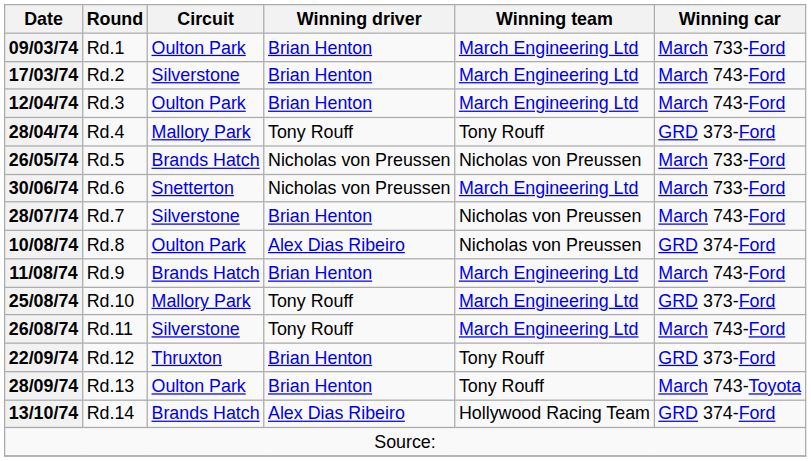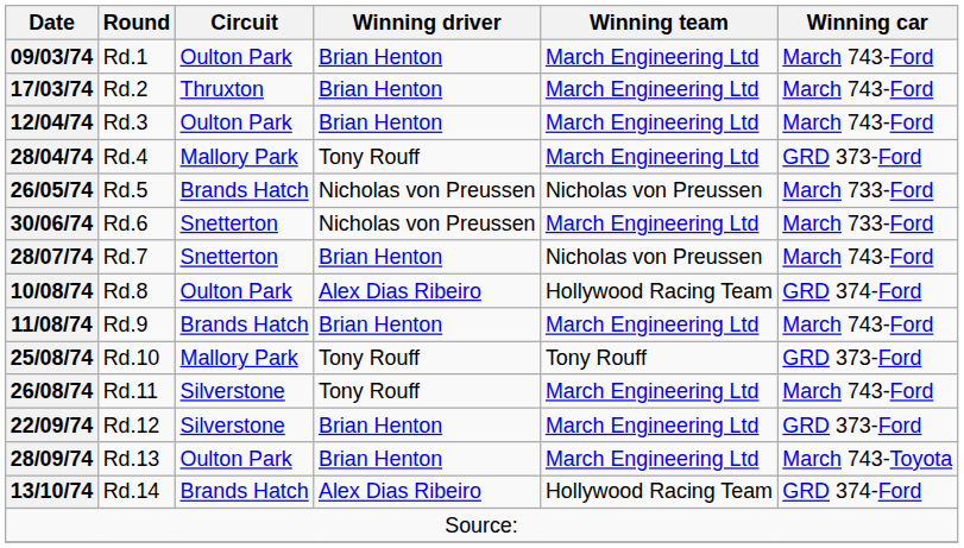 <table class="wikitable" style="font-size: 90%;">
 <tr>
 <th>Date</th>
 <th>Round</th>
 <th>Circuit</th>
 <th>Winning driver</th>
 <th>Winning team</th>
 <th>Winning car</th>
 </tr>
 <tr>
 <th>09/03/74</th>
 <td>Rd.1</td>
 <td> <a href='#'>Oulton Park</a></td>
 <td> <a href='#'>Brian Henton</a></td>
 <td><a href='#'>March Engineering Ltd</a></td>
-<td><a href='#'>March</a> 733-<a href='#'>Ford</a></td>
+<td><a href='#'>March</a> 743-<a href='#'>Ford</a></td>
 </tr>
 <tr>
 <th>17/03/74</th>
 <td>Rd.2</td>
-<td> <a href='#'>Silverstone</a></td>
+<td> <a href='#'>Thruxton</a></td>
 <td> <a href='#'>Brian Henton</a></td>
 <td><a href='#'>March Engineering Ltd</a></td>
 <td><a href='#'>March</a> 743-<a href='#'>Ford</a></td>
 </tr>
 <tr>
 <th>12/04/74</th>
 <td>Rd.3</td>
 <td> <a href='#'>Oulton Park</a></td>
 <td> <a href='#'>Brian Henton</a></td>
 <td><a href='#'>March Engineering Ltd</a></td>
 <td><a href='#'>March</a> 743-<a href='#'>Ford</a></td>
 </tr>
 <tr>
 <th>28/04/74</th>
 <td>Rd.4</td>
 <td> <a href='#'>Mallory Park</a></td>
 <td> Tony Rouff</td>
-<td>Tony Rouff</td>
+<td><a href='#'>March Engineering Ltd</a></td>
 <td><a href='#'>GRD</a> 373-<a href='#'>Ford</a></td>
 </tr>
 <tr>
 <th>26/05/74</th>
 <td>Rd.5</td>
 <td> <a href='#'>Brands Hatch</a></td>
 <td> Nicholas von Preussen</td>
 <td>Nicholas von Preussen</td>
 <td><a href='#'>March</a> 733-<a href='#'>Ford</a></td>
 </tr>
 <tr>
 <th>30/06/74</th>
 <td>Rd.6</td>
 <td> <a href='#'>Snetterton</a></td>
 <td> Nicholas von Preussen</td>
 <td><a href='#'>March Engineering Ltd</a></td>
 <td><a href='#'>March</a> 733-<a href='#'>Ford</a></td>
 </tr>
 <tr>
 <th>28/07/74</th>
 <td>Rd.7</td>
-<td> <a href='#'>Silverstone</a></td>
+<td> <a href='#'>Snetterton</a></td>
 <td> <a href='#'>Brian Henton</a></td>
 <td>Nicholas von Preussen</td>
 <td><a href='#'>March</a> 743-<a href='#'>Ford</a></td>
 </tr>
 <tr>
 <th>10/08/74</th>
 <td>Rd.8</td>
 <td> <a href='#'>Oulton Park</a></td>
 <td> <a href='#'>Alex Dias Ribeiro</a></td>
-<td>Nicholas von Preussen</td>
+<td>Hollywood Racing Team</td>
 <td><a href='#'>GRD</a> 374-<a href='#'>Ford</a></td>
 </tr>
 <tr>
 <th>11/08/74</th>
 <td>Rd.9</td>
 <td> <a href='#'>Brands Hatch</a></td>
 <td> <a href='#'>Brian Henton</a></td>
 <td><a href='#'>March Engineering Ltd</a></td>
 <td><a href='#'>March</a> 743-<a href='#'>Ford</a></td>
 </tr>
 <tr>
 <th>25/08/74</th>
 <td>Rd.10</td>
 <td> <a href='#'>Mallory Park</a></td>
 <td> Tony Rouff</td>
-<td><a href='#'>March Engineering Ltd</a></td>
+<td>Tony Rouff</td>
 <td><a href='#'>GRD</a> 373-<a href='#'>Ford</a></td>
 </tr>
 <tr>
 <th>26/08/74</th>
 <td>Rd.11</td>
 <td> <a href='#'>Silverstone</a></td>
 <td> Tony Rouff</td>
 <td><a href='#'>March Engineering Ltd</a></td>
 <td><a href='#'>March</a> 743-<a href='#'>Ford</a></td>
 </tr>
 <tr>
 <th>22/09/74</th>
 <td>Rd.12</td>
-<td> <a href='#'>Thruxton</a></td>
+<td> <a href='#'>Silverstone</a></td>
 <td> <a href='#'>Brian Henton</a></td>
-<td>Tony Rouff</td>
+<td><a href='#'>March Engineering Ltd</a></td>
 <td><a href='#'>GRD</a> 373-<a href='#'>Ford</a></td>
 </tr>
 <tr>
 <th>28/09/74</th>
 <td>Rd.13</td>
 <td> <a href='#'>Oulton Park</a></td>
 <td> <a href='#'>Brian Henton</a></td>
-<td>Tony Rouff</td>
+<td><a href='#'>March Engineering Ltd</a></td>
 <td><a href='#'>March</a> 743-<a href='#'>Toyota</a></td>
 </tr>
 <tr>
 <th>13/10/74</th>
 <td>Rd.14</td>
 <td> <a href='#'>Brands Hatch</a></td>
 <td> <a href='#'>Alex Dias Ribeiro</a></td>
 <td>Hollywood Racing Team</td>
 <td><a href='#'>GRD</a> 374-<a href='#'>Ford</a></td>
 </tr>
 <tr>
 <td colspan=6 align=center>Source:</td>
 </tr>
 <tr>
 </tr>
 </table>
